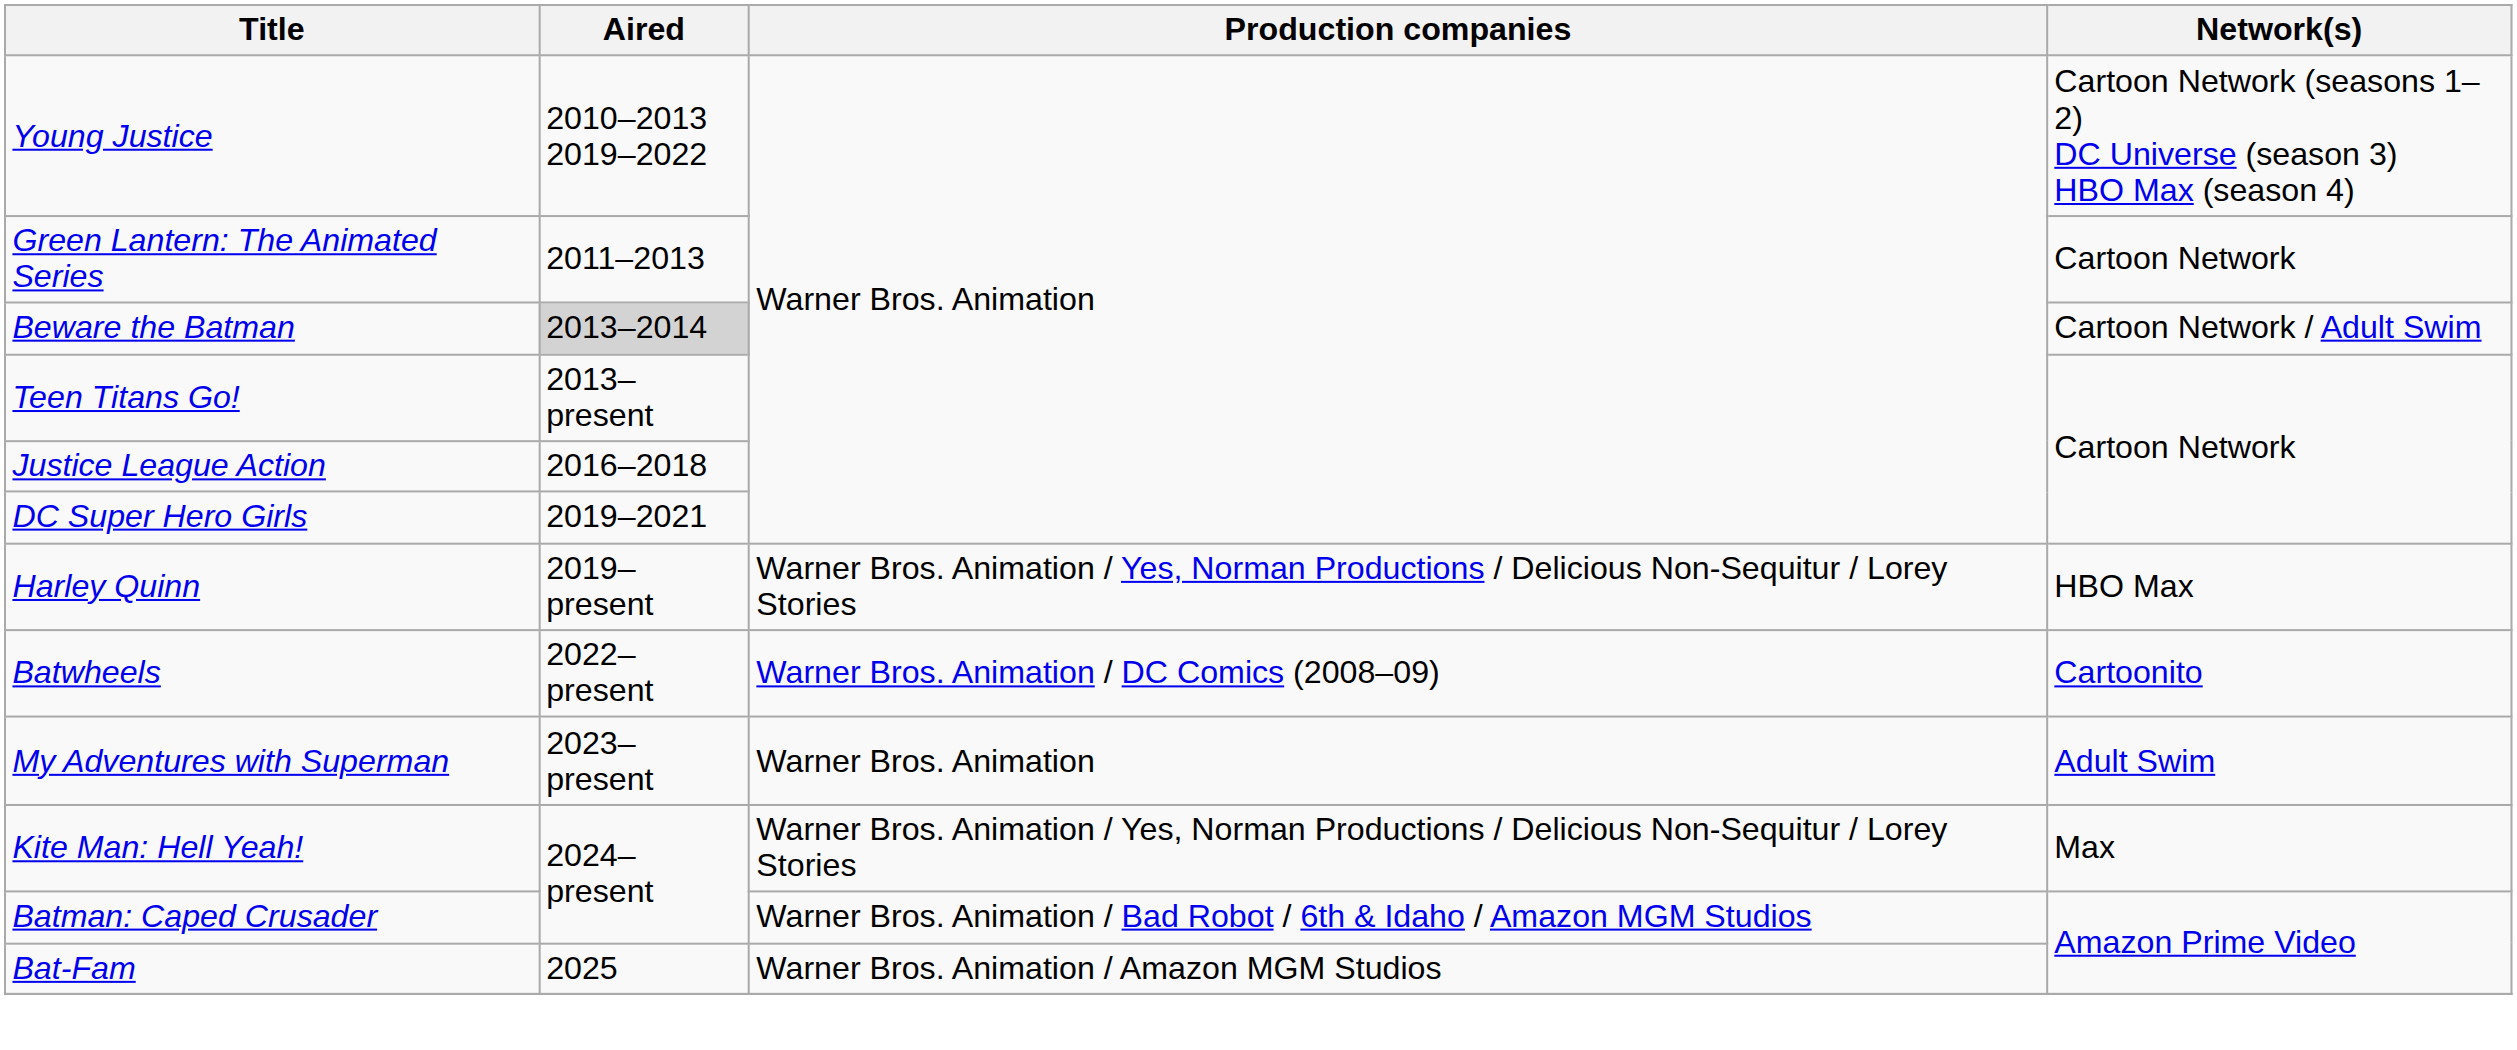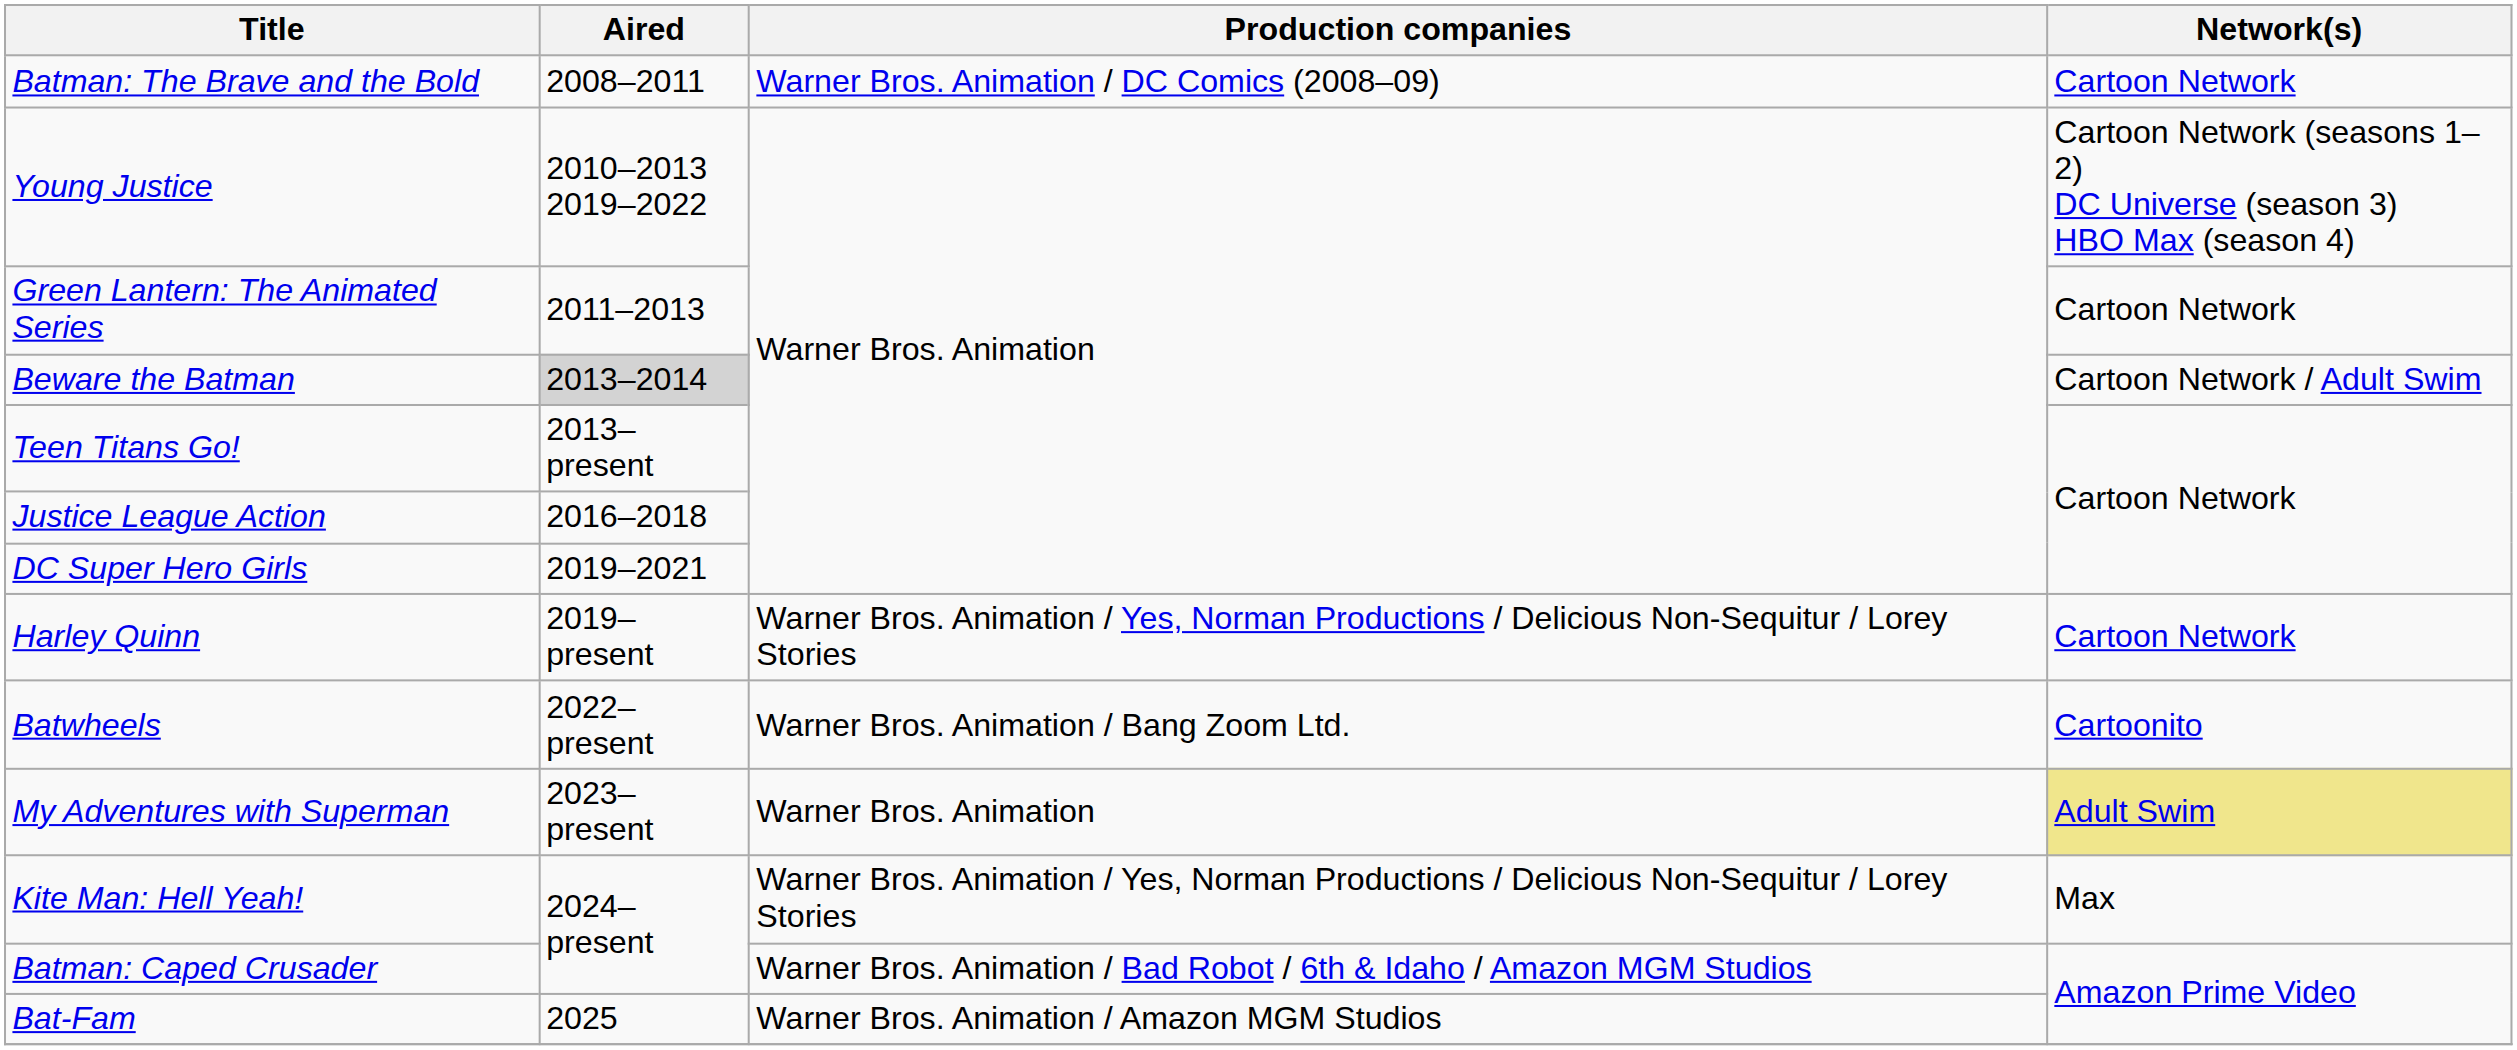 <table class="wikitable sortable" style="text-align: left">
 <tr>
 <th>Title</th>
 <th>Aired</th>
 <th>Production companies</th>
 <th>Network(s)</th>
+</tr>
+<tr>
+<td><em><a href='#'>Batman: The Brave and the Bold</a></em></td>
+<td>2008–2011</td>
+<td><a href='#'>Warner Bros. Animation</a> / <a href='#'>DC Comics</a> (2008–09)</td>
+<td><a href='#'>Cartoon Network</a></td>
 </tr>
 <tr>
 <td><em><a href='#'>Young Justice</a></em></td>
 <td>2010–2013<br>2019–2022</td>
 <td rowspan="6">Warner Bros. Animation</td>
 <td>Cartoon Network (seasons 1–2)<br><a href='#'>DC Universe</a> (season 3)<br><a href='#'>HBO Max</a> (season 4)</td>
 </tr>
 <tr>
 <td><em><a href='#'>Green Lantern: The Animated Series</a></em></td>
 <td>2011–2013</td>
 <td>Cartoon Network</td>
 </tr>
 <tr>
 <td><em><a href='#'>Beware the Batman</a></em></td>
 <td style="background: lightgrey;">2013–2014</td>
 <td>Cartoon Network / <a href='#'>Adult Swim</a></td>
 </tr>
 <tr>
 <td><em><a href='#'>Teen Titans Go!</a></em></td>
 <td>2013–present</td>
 <td rowspan="3">Cartoon Network</td>
 </tr>
 <tr>
 <td><em><a href='#'>Justice League Action</a></em></td>
 <td>2016–2018</td>
 </tr>
 <tr>
 <td><em><a href='#'>DC Super Hero Girls</a></em></td>
 <td>2019–2021</td>
 </tr>
 <tr>
 <td><em><a href='#'>Harley Quinn</a></em></td>
 <td>2019–present</td>
 <td>Warner Bros. Animation / <a href='#'>Yes, Norman Productions</a> / Delicious Non-Sequitur / Lorey Stories</td>
-<td>HBO Max</td>
+<td><a href='#'>Cartoon Network</a></td>
 </tr>
 <tr>
 <td><em><a href='#'>Batwheels</a></em></td>
 <td>2022–present</td>
-<td><a href='#'>Warner Bros. Animation</a> / <a href='#'>DC Comics</a> (2008–09)</td>
+<td>Warner Bros. Animation / Bang Zoom Ltd.</td>
 <td><a href='#'>Cartoonito</a></td>
 </tr>
 <tr>
 <td><em><a href='#'>My Adventures with Superman</a></em></td>
 <td>2023–present</td>
 <td>Warner Bros. Animation</td>
-<td><a href='#'>Adult Swim</a></td>
+<td style="background: khaki;"><a href='#'>Adult Swim</a></td>
 </tr>
 <tr>
 <td><em><a href='#'>Kite Man: Hell Yeah!</a></em></td>
 <td rowspan="2">2024–present</td>
 <td>Warner Bros. Animation / Yes, Norman Productions / Delicious Non-Sequitur / Lorey Stories</td>
 <td>Max</td>
 </tr>
 <tr>
 <td><em><a href='#'>Batman: Caped Crusader</a></em></td>
 <td>Warner Bros. Animation / <a href='#'>Bad Robot</a> / <a href='#'>6th & Idaho</a> / <a href='#'>Amazon MGM Studios</a></td>
 <td rowspan="2"><a href='#'>Amazon Prime Video</a></td>
 </tr>
 <tr>
 <td><em><a href='#'>Bat-Fam</a></em></td>
 <td>2025</td>
 <td>Warner Bros. Animation / Amazon MGM Studios</td>
 </tr>
 <tr>
 </tr>
 </table>
